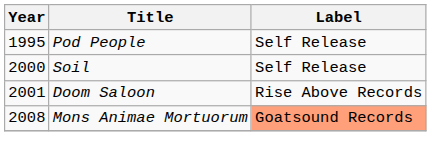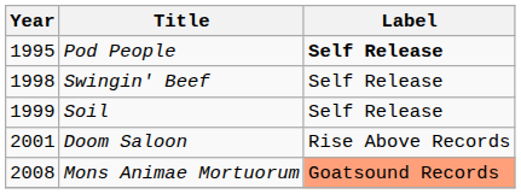 <table class="wikitable">
 <tr>
 <th>Year</th>
 <th>Title</th>
 <th>Label</th>
 </tr>
 <tr>
 <td>1995</td>
 <td><em>Pod People</em></td>
+<td><strong>Self Release</strong></td>
+</tr>
+<tr>
+<td>1998</td>
+<td><em>Swingin' Beef</em></td>
 <td>Self Release</td>
 </tr>
 <tr>
-<td>2000</td>
+<td>1999</td>
 <td><em>Soil</em></td>
 <td>Self Release</td>
 </tr>
 <tr>
 <td>2001</td>
 <td><em>Doom Saloon</em></td>
 <td>Rise Above Records</td>
 </tr>
 <tr>
 <td>2008</td>
 <td><em>Mons Animae Mortuorum</em></td>
 <td style="background: lightsalmon;">Goatsound Records</td>
 </tr>
 <tr>
 </tr>
 </table>
